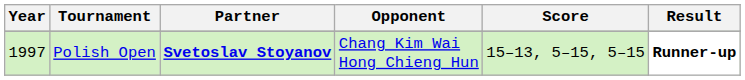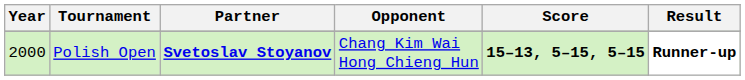 <table class="sortable wikitable" style="font-size: 90%;">
 <tr>
 <th>Year</th>
 <th>Tournament</th>
 <th>Partner</th>
 <th>Opponent</th>
 <th>Score</th>
 <th>Result</th>
 </tr>
 <tr>
 </tr>
 <tr style="background:#D4F1C5">
-<td align="center">1997</td>
+<td align="center">2000</td>
 <td align="left"><a href='#'>Polish Open</a></td>
 <td align="left"><strong> <a href='#'>Svetoslav Stoyanov</a></strong></td>
 <td align="left"> <a href='#'>Chang Kim Wai</a><br> <a href='#'>Hong Chieng Hun</a></td>
-<td align="left">15–13, 5–15, 5–15</td>
+<td align="left"><strong>15–13, 5–15, 5–15</strong></td>
 <td style="text-align:left; background:white"> <strong>Runner-up</strong></td>
 </tr>
 </table>
